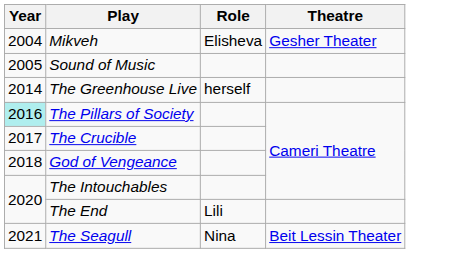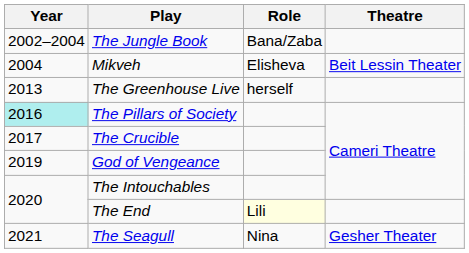 <table class="wikitable">
 <tr>
 <th>Year</th>
 <th>Play</th>
 <th>Role</th>
 <th>Theatre</th>
 </tr>
 <tr>
+<td>2002–2004</td>
+<td><em><a href='#'>The Jungle Book</a></em></td>
+<td>Bana/Zaba</td>
+<td></td>
+</tr>
+<tr>
 <td>2004</td>
 <td><em>Mikveh</em></td>
 <td>Elisheva</td>
-<td><a href='#'>Gesher Theater</a></td>
+<td><a href='#'>Beit Lessin Theater</a></td>
 </tr>
 <tr>
-<td>2005</td>
-<td><em>Sound of Music</em></td>
-<td></td>
-<td></td>
-</tr>
-<tr>
-<td>2014</td>
+<td>2013</td>
 <td><em>The Greenhouse Live</em></td>
 <td>herself</td>
 <td></td>
 </tr>
 <tr>
 <td style="background: paleturquoise;">2016</td>
 <td><em><a href='#'>The Pillars of Society</a></em></td>
 <td></td>
 <td rowspan="4"><a href='#'>Cameri Theatre</a></td>
 </tr>
 <tr>
 <td>2017</td>
 <td><em><a href='#'>The Crucible</a></em></td>
 <td></td>
 </tr>
 <tr>
-<td>2018</td>
+<td>2019</td>
 <td><em><a href='#'>God of Vengeance</a></em></td>
 <td></td>
 </tr>
 <tr>
 <td rowspan="2">2020</td>
 <td><em>The Intouchables</em></td>
 <td></td>
 </tr>
 <tr>
 <td><em>The End</em></td>
-<td>Lili</td>
+<td style="background: lightyellow;">Lili</td>
 <td></td>
 </tr>
 <tr>
 <td>2021</td>
 <td><a href='#'><em>The Seagull</em></a></td>
 <td>Nina</td>
-<td><a href='#'>Beit Lessin Theater</a></td>
+<td><a href='#'>Gesher Theater</a></td>
 </tr>
 </table>
